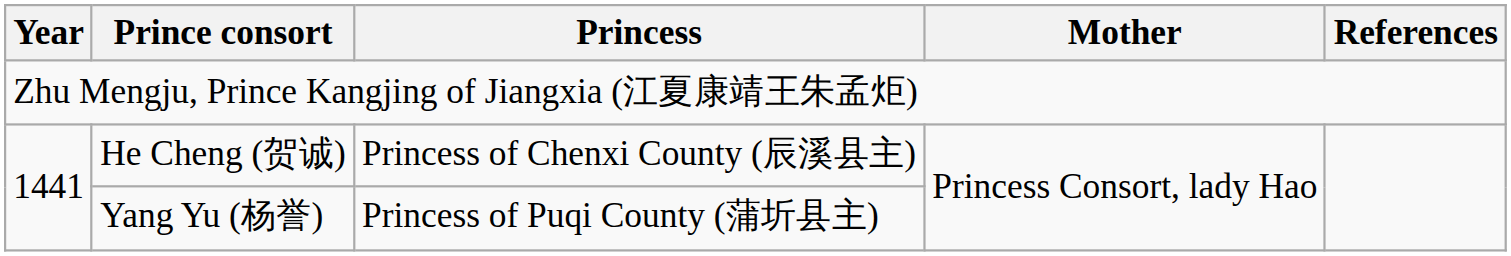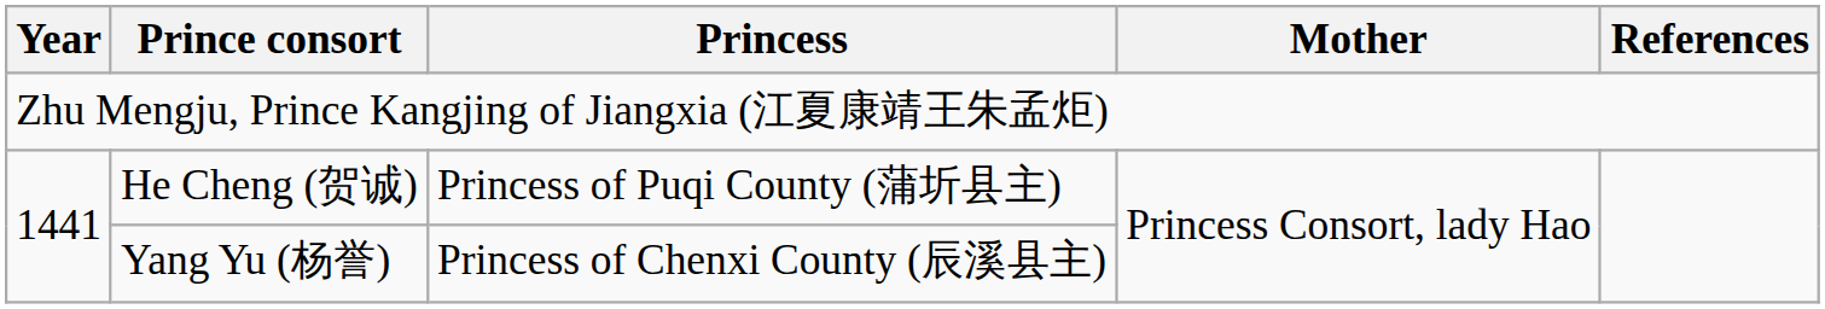 <table class="wikitable">
 <tr>
 <th>Year</th>
 <th>Prince consort</th>
 <th>Princess</th>
 <th>Mother</th>
 <th>References</th>
 </tr>
 <tr>
 <td colspan="5">Zhu Mengju, Prince Kangjing of Jiangxia (江夏康靖王朱孟炬)</td>
 </tr>
 <tr>
 <td rowspan="2">1441</td>
 <td>He Cheng (贺诚)</td>
-<td>Princess of Chenxi County (辰溪县主)</td>
+<td>Princess of Puqi County (蒲圻县主)</td>
 <td rowspan="2">Princess Consort, lady Hao</td>
 <td rowspan="2"></td>
 </tr>
 <tr>
 <td>Yang Yu (杨誉)</td>
-<td>Princess of Puqi County (蒲圻县主)</td>
+<td>Princess of Chenxi County (辰溪县主)</td>
 </tr>
 </table>
